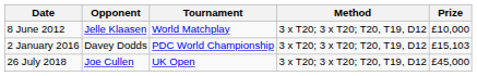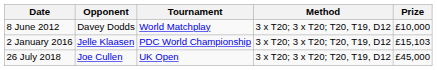 <table class="wikitable">
 <tr>
 <th>Date</th>
 <th>Opponent</th>
 <th>Tournament</th>
 <th>Method</th>
 <th>Prize</th>
 </tr>
 <tr>
 <td>8 June 2012</td>
-<td> <a href='#'>Jelle Klaasen</a></td>
+<td> Davey Dodds</td>
 <td><a href='#'>World Matchplay</a></td>
 <td>3 x T20; 3 x T20; T20, T19, D12</td>
 <td>£10,000</td>
 </tr>
 <tr>
 <td>2 January 2016</td>
-<td> Davey Dodds</td>
+<td> <a href='#'>Jelle Klaasen</a></td>
 <td><a href='#'>PDC World Championship</a></td>
 <td>3 x T20; 3 x T20; T20, T19, D12</td>
 <td>£15,103</td>
 </tr>
 <tr>
 <td>26 July 2018</td>
 <td> <a href='#'>Joe Cullen</a></td>
 <td><a href='#'>UK Open</a></td>
 <td>3 x T20; 3 x T20; T20, T19, D12</td>
 <td>£45,000</td>
 </tr>
 </table>
